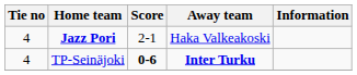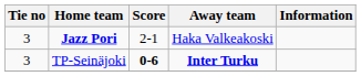 <table class="wikitable" style="text-align:center">
 <tr>
 <th style= width="40px">Tie no</th>
 <th style= width="150px">Home team</th>
 <th style= width="60px">Score</th>
 <th style= width="150px">Away team</th>
 <th style= width="30px">Information</th>
 </tr>
 <tr>
-<td>4</td>
+<td>3</td>
 <td><strong><a href='#'>Jazz Pori</a></strong></td>
 <td>2-1</td>
 <td><a href='#'>Haka Valkeakoski</a></td>
 <td></td>
 </tr>
 <tr>
-<td>4</td>
+<td>3</td>
 <td><a href='#'>TP-Seinäjoki</a></td>
 <td><strong>0-6</strong></td>
 <td><strong><a href='#'>Inter Turku</a></strong></td>
 <td></td>
 </tr>
 <tr>
 </tr>
 </table>
